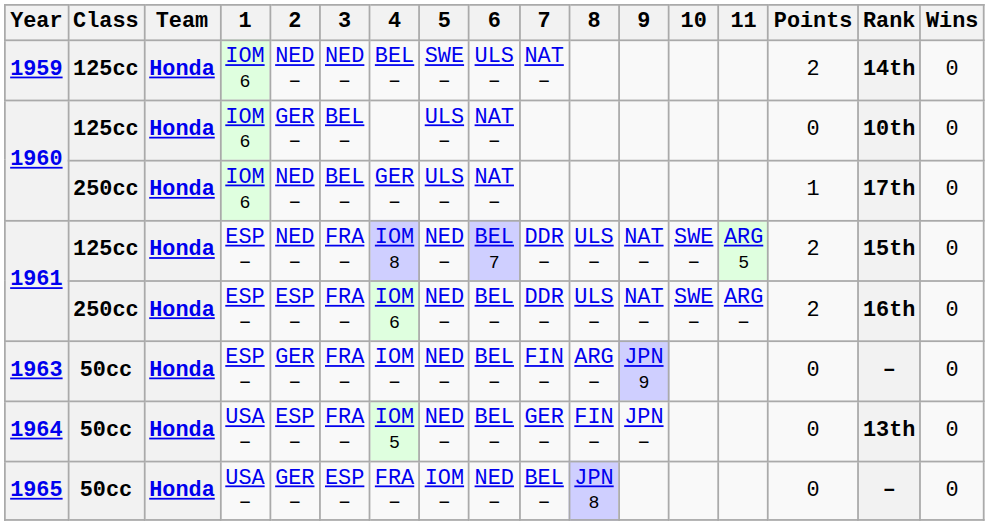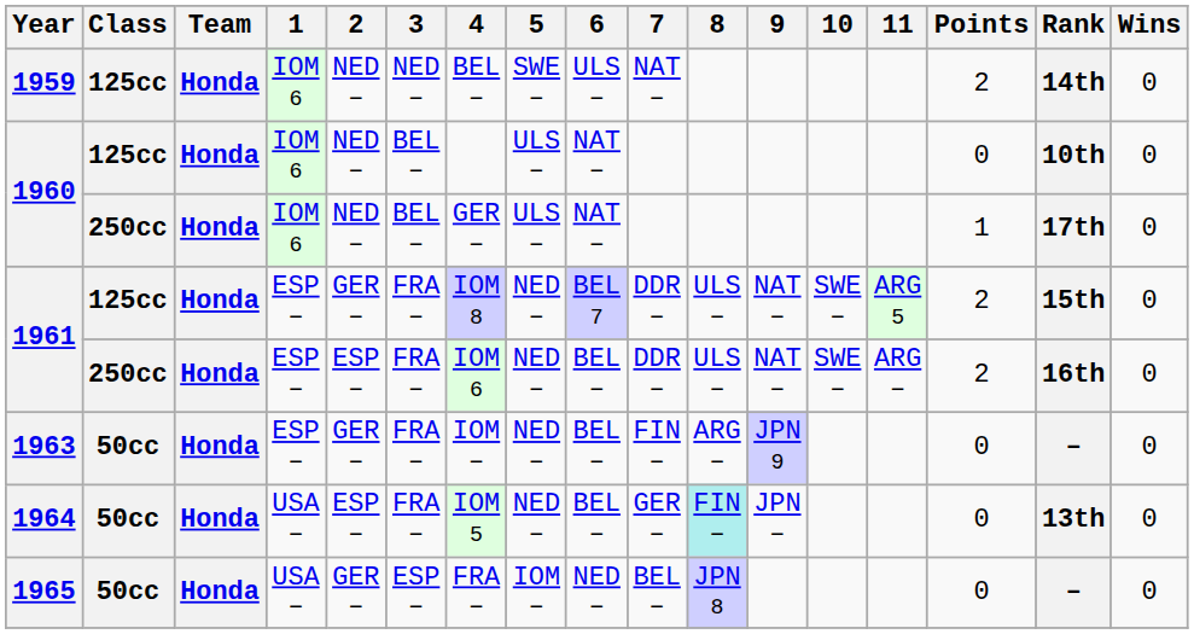 <table class="wikitable" style="text-align:center; font-size:95%">
 <tr>
 <th>Year</th>
 <th>Class</th>
 <th>Team</th>
 <th>1</th>
 <th>2</th>
 <th>3</th>
 <th>4</th>
 <th>5</th>
 <th>6</th>
 <th>7</th>
 <th>8</th>
 <th>9</th>
 <th>10</th>
 <th>11</th>
 <th>Points</th>
 <th>Rank</th>
 <th>Wins</th>
 </tr>
 <tr>
 <th><a href='#'>1959</a></th>
 <th>125cc</th>
 <th><a href='#'>Honda</a></th>
 <td style="background:#DFFFDF;"><a href='#'>IOM</a><br><small>6</small></td>
 <td><a href='#'>NED</a><br>–</td>
 <td><a href='#'>NED</a><br>–</td>
 <td><a href='#'>BEL</a><br>–</td>
 <td><a href='#'>SWE</a><br>–</td>
 <td><a href='#'>ULS</a><br>–</td>
 <td><a href='#'>NAT</a><br>–</td>
 <td></td>
 <td></td>
 <td></td>
 <td></td>
 <td>2</td>
 <th>14th</th>
 <td>0</td>
 </tr>
 <tr>
 <th rowspan=2><a href='#'>1960</a></th>
 <th>125cc</th>
 <th><a href='#'>Honda</a></th>
 <td style="background:#DFFFDF;"><a href='#'>IOM</a><br><small>6</small></td>
-<td><a href='#'>GER</a><br>–</td>
+<td><a href='#'>NED</a><br>–</td>
 <td><a href='#'>BEL</a><br>–</td>
 <td></td>
 <td><a href='#'>ULS</a><br>–</td>
 <td><a href='#'>NAT</a><br>–</td>
 <td></td>
 <td></td>
 <td></td>
 <td></td>
 <td></td>
 <td>0</td>
 <th>10th</th>
 <td>0</td>
 </tr>
 <tr>
 <th>250cc</th>
 <th><a href='#'>Honda</a></th>
 <td style="background:#DFFFDF;"><a href='#'>IOM</a><br><small>6</small></td>
 <td><a href='#'>NED</a><br>–</td>
 <td><a href='#'>BEL</a><br>–</td>
 <td><a href='#'>GER</a><br>–</td>
 <td><a href='#'>ULS</a><br>–</td>
 <td><a href='#'>NAT</a><br>–</td>
 <td></td>
 <td></td>
 <td></td>
 <td></td>
 <td></td>
 <td>1</td>
 <th>17th</th>
 <td>0</td>
 </tr>
 <tr>
 <th rowspan=2><a href='#'>1961</a></th>
 <th>125cc</th>
 <th><a href='#'>Honda</a></th>
 <td><a href='#'>ESP</a><br>–</td>
-<td><a href='#'>NED</a><br>–</td>
+<td><a href='#'>GER</a><br>–</td>
 <td><a href='#'>FRA</a><br>–</td>
 <td style="background:#CFCFFF;"><a href='#'>IOM</a><br><small>8</small></td>
 <td><a href='#'>NED</a><br>–</td>
 <td style="background:#CFCFFF;"><a href='#'>BEL</a><br><small>7</small></td>
 <td><a href='#'>DDR</a><br>–</td>
 <td><a href='#'>ULS</a><br>–</td>
 <td><a href='#'>NAT</a><br>–</td>
 <td><a href='#'>SWE</a><br>–</td>
 <td style="background:#DFFFDF;"><a href='#'>ARG</a><br><small>5</small></td>
 <td>2</td>
 <th>15th</th>
 <td>0</td>
 </tr>
 <tr>
 <th>250cc</th>
 <th><a href='#'>Honda</a></th>
 <td><a href='#'>ESP</a><br>–</td>
 <td><a href='#'>ESP</a><br>–</td>
 <td><a href='#'>FRA</a><br>–</td>
 <td style="background:#DFFFDF;"><a href='#'>IOM</a><br><small>6</small></td>
 <td><a href='#'>NED</a><br>–</td>
 <td><a href='#'>BEL</a><br>–</td>
 <td><a href='#'>DDR</a><br>–</td>
 <td><a href='#'>ULS</a><br>–</td>
 <td><a href='#'>NAT</a><br>–</td>
 <td><a href='#'>SWE</a><br>–</td>
 <td><a href='#'>ARG</a><br>–</td>
 <td>2</td>
 <th>16th</th>
 <td>0</td>
 </tr>
 <tr>
 <th><a href='#'>1963</a></th>
 <th>50cc</th>
 <th><a href='#'>Honda</a></th>
 <td><a href='#'>ESP</a><br>–</td>
 <td><a href='#'>GER</a><br>–</td>
 <td><a href='#'>FRA</a><br>–</td>
 <td><a href='#'>IOM</a><br>–</td>
 <td><a href='#'>NED</a><br>–</td>
 <td><a href='#'>BEL</a><br>–</td>
 <td><a href='#'>FIN</a><br>–</td>
 <td><a href='#'>ARG</a><br>–</td>
 <td style="background:#CFCFFF;"><a href='#'>JPN</a><br><small>9</small></td>
 <td></td>
 <td></td>
 <td>0</td>
 <th>–</th>
 <td>0</td>
 </tr>
 <tr>
 <th><a href='#'>1964</a></th>
 <th>50cc</th>
 <th><a href='#'>Honda</a></th>
 <td><a href='#'>USA</a><br>–</td>
 <td><a href='#'>ESP</a><br>–</td>
 <td><a href='#'>FRA</a><br>–</td>
 <td style="background:#DFFFDF;"><a href='#'>IOM</a><br><small>5</small></td>
 <td><a href='#'>NED</a><br>–</td>
 <td><a href='#'>BEL</a><br>–</td>
 <td><a href='#'>GER</a><br>–</td>
-<td><a href='#'>FIN</a><br>–</td>
+<td style="background: paleturquoise;"><a href='#'>FIN</a><br>–</td>
 <td><a href='#'>JPN</a><br>–</td>
 <td></td>
 <td></td>
 <td>0</td>
 <th>13th</th>
 <td>0</td>
 </tr>
 <tr>
 <th><a href='#'>1965</a></th>
 <th>50cc</th>
 <th><a href='#'>Honda</a></th>
 <td><a href='#'>USA</a><br>–</td>
 <td><a href='#'>GER</a><br>–</td>
 <td><a href='#'>ESP</a><br>–</td>
 <td><a href='#'>FRA</a><br>–</td>
 <td><a href='#'>IOM</a><br>–</td>
 <td><a href='#'>NED</a><br>–</td>
 <td><a href='#'>BEL</a><br>–</td>
 <td style="background:#CFCFFF;"><a href='#'>JPN</a><br><small>8</small></td>
 <td></td>
 <td></td>
 <td></td>
 <td>0</td>
 <th>–</th>
 <td>0</td>
 </tr>
 </table>
